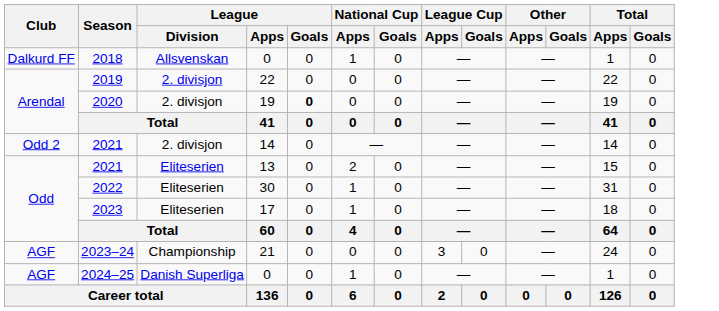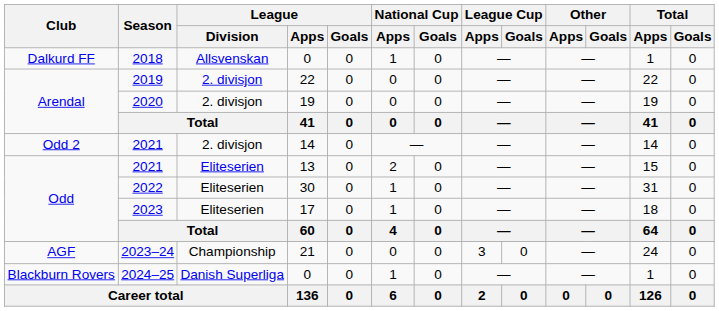 <table class="wikitable" style="text-align: center;">
 <tr>
 <th rowspan="2">Club</th>
 <th rowspan="2">Season</th>
 <th colspan="3">League</th>
 <th colspan="2">National Cup</th>
 <th colspan="2">League Cup</th>
 <th colspan="2">Other</th>
 <th colspan="2">Total</th>
 </tr>
 <tr>
 <th>Division</th>
 <th>Apps</th>
 <th>Goals</th>
 <th>Apps</th>
 <th>Goals</th>
 <th>Apps</th>
 <th>Goals</th>
 <th>Apps</th>
 <th>Goals</th>
 <th>Apps</th>
 <th>Goals</th>
 </tr>
 <tr>
 <td><a href='#'>Dalkurd FF</a></td>
 <td><a href='#'>2018</a></td>
 <td><a href='#'>Allsvenskan</a></td>
 <td>0</td>
 <td>0</td>
 <td>1</td>
 <td>0</td>
 <td colspan=2>—</td>
 <td colspan=2>—</td>
 <td>1</td>
 <td>0</td>
 </tr>
 <tr>
 <td rowspan=3><a href='#'>Arendal</a></td>
 <td><a href='#'>2019</a></td>
 <td><a href='#'>2. divisjon</a></td>
 <td>22</td>
 <td>0</td>
 <td>0</td>
 <td>0</td>
 <td colspan=2>—</td>
 <td colspan=2>—</td>
 <td>22</td>
 <td>0</td>
 </tr>
 <tr>
 <td><a href='#'>2020</a></td>
 <td>2. divisjon</td>
 <td>19</td>
-<td><strong>0</strong></td>
+<td>0</td>
 <td>0</td>
 <td>0</td>
 <td colspan=2>—</td>
 <td colspan=2>—</td>
 <td>19</td>
 <td>0</td>
 </tr>
 <tr>
 <th colspan=2>Total</th>
 <th>41</th>
 <th>0</th>
 <th>0</th>
 <th>0</th>
 <th colspan=2>—</th>
 <th colspan=2>—</th>
 <th>41</th>
 <th>0</th>
 </tr>
 <tr>
 <td><a href='#'>Odd 2</a></td>
 <td><a href='#'>2021</a></td>
 <td>2. divisjon</td>
 <td>14</td>
 <td>0</td>
 <td colspan=2>—</td>
 <td colspan=2>—</td>
 <td colspan=2>—</td>
 <td>14</td>
 <td>0</td>
 </tr>
 <tr>
 <td rowspan=4><a href='#'>Odd</a></td>
 <td><a href='#'>2021</a></td>
 <td><a href='#'>Eliteserien</a></td>
 <td>13</td>
 <td>0</td>
 <td>2</td>
 <td>0</td>
 <td colspan=2>—</td>
 <td colspan=2>—</td>
 <td>15</td>
 <td>0</td>
 </tr>
 <tr>
 <td><a href='#'>2022</a></td>
 <td>Eliteserien</td>
 <td>30</td>
 <td>0</td>
 <td>1</td>
 <td>0</td>
 <td colspan=2>—</td>
 <td colspan=2>—</td>
 <td>31</td>
 <td>0</td>
 </tr>
 <tr>
 <td><a href='#'>2023</a></td>
 <td>Eliteserien</td>
 <td>17</td>
 <td>0</td>
 <td>1</td>
 <td>0</td>
 <td colspan=2>—</td>
 <td colspan=2>—</td>
 <td>18</td>
 <td>0</td>
 </tr>
 <tr>
 <th colspan=2>Total</th>
 <th>60</th>
 <th>0</th>
 <th>4</th>
 <th>0</th>
 <th colspan=2>—</th>
 <th colspan=2>—</th>
 <th>64</th>
 <th>0</th>
 </tr>
 <tr>
 <td><a href='#'>AGF</a></td>
 <td><a href='#'>2023–24</a></td>
 <td>Championship</td>
 <td>21</td>
 <td>0</td>
 <td>0</td>
 <td>0</td>
 <td>3</td>
 <td>0</td>
 <td colspan=2>—</td>
 <td>24</td>
 <td>0</td>
 </tr>
 <tr>
-<td><a href='#'>AGF</a></td>
+<td><a href='#'>Blackburn Rovers</a></td>
 <td><a href='#'>2024–25</a></td>
 <td><a href='#'>Danish Superliga</a></td>
 <td>0</td>
 <td>0</td>
 <td>1</td>
 <td>0</td>
 <td colspan=2>—</td>
 <td colspan=2>—</td>
 <td>1</td>
 <td>0</td>
 </tr>
 <tr>
 <th colspan="3">Career total</th>
 <th>136</th>
 <th>0</th>
 <th>6</th>
 <th>0</th>
 <th>2</th>
 <th>0</th>
 <th>0</th>
 <th>0</th>
 <th>126</th>
 <th>0</th>
 </tr>
 </table>
